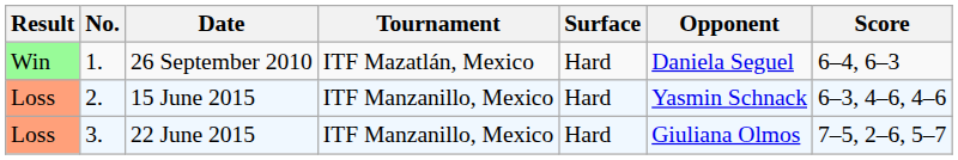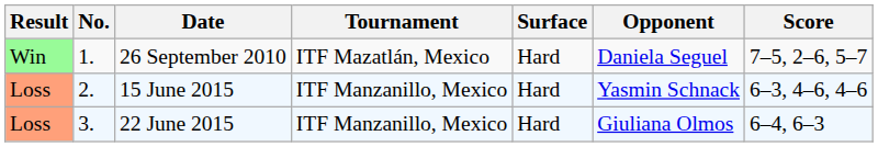 <table class="sortable wikitable">
 <tr>
 <th>Result</th>
 <th class="unsortable">No.</th>
 <th>Date</th>
 <th>Tournament</th>
 <th>Surface</th>
 <th>Opponent</th>
 <th class="unsortable">Score</th>
 </tr>
 <tr>
 <td style="background:#98fb98;">Win</td>
 <td>1.</td>
 <td>26 September 2010</td>
 <td>ITF Mazatlán, Mexico</td>
 <td>Hard</td>
 <td> <a href='#'>Daniela Seguel</a></td>
-<td>6–4, 6–3</td>
+<td>7–5, 2–6, 5–7</td>
 </tr>
 <tr style="background:#f0f8ff;">
 <td style="background:#ffa07a;">Loss</td>
 <td>2.</td>
 <td>15 June 2015</td>
 <td>ITF Manzanillo, Mexico</td>
 <td>Hard</td>
 <td> <a href='#'>Yasmin Schnack</a></td>
 <td>6–3, 4–6, 4–6</td>
 </tr>
 <tr style="background:#f0f8ff;">
 <td style="background:#ffa07a;">Loss</td>
 <td>3.</td>
 <td>22 June 2015</td>
 <td>ITF Manzanillo, Mexico</td>
 <td>Hard</td>
 <td> <a href='#'>Giuliana Olmos</a></td>
-<td>7–5, 2–6, 5–7</td>
+<td>6–4, 6–3</td>
 </tr>
 </table>
